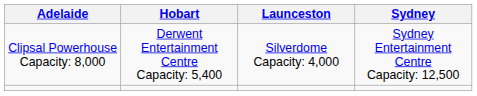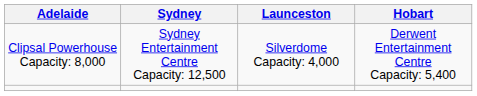 <table class=wikitable align="center" style="text-align:center;">
 <tr>
 <th width=150px><a href='#'>Adelaide</a></th>
+<th width=150px><a href='#'>Sydney</a></th>
+<th width=150px><a href='#'>Launceston</a></th>
 <th width=150px><a href='#'>Hobart</a></th>
-<th width=150px><a href='#'>Launceston</a></th>
-<th width=150px><a href='#'>Sydney</a></th>
 </tr>
 <tr>
 <td><a href='#'>Clipsal Powerhouse</a><br>Capacity: 8,000</td>
+<td><a href='#'>Sydney Entertainment Centre</a><br>Capacity: 12,500</td>
+<td><a href='#'>Silverdome</a><br>Capacity: 4,000</td>
 <td><a href='#'>Derwent Entertainment Centre</a><br>Capacity: 5,400</td>
-<td><a href='#'>Silverdome</a><br>Capacity: 4,000</td>
-<td><a href='#'>Sydney Entertainment Centre</a><br>Capacity: 12,500</td>
 </tr>
 <tr>
 <td></td>
 <td></td>
 <td></td>
 <td></td>
 </tr>
 </table>
